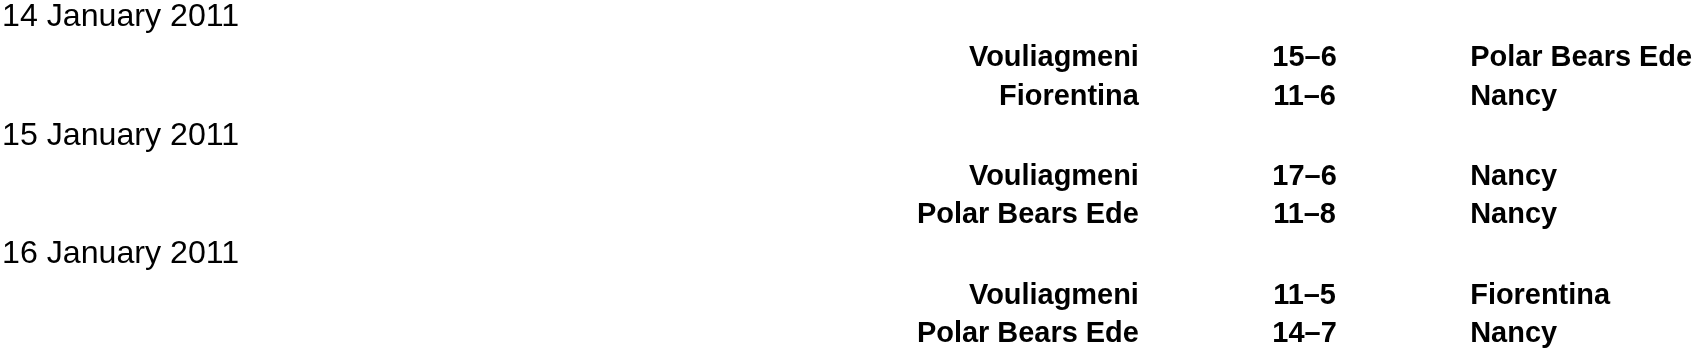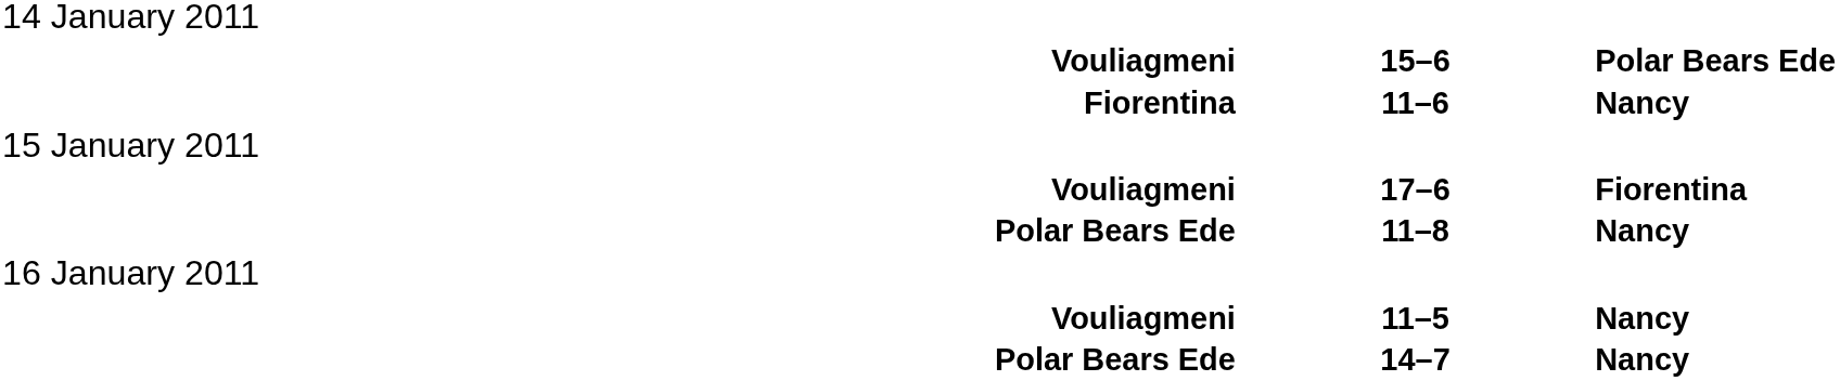 <table width=100% cellspacing=1>
 <tr>
 <th></th>
 <th></th>
 <th></th>
 </tr>
 <tr>
 <td>14 January 2011</td>
 </tr>
 <tr style=font-size:90%>
 <td align=right><strong>Vouliagmeni</strong></td>
 <td align=center><strong>15–6</strong></td>
 <td><strong>Polar Bears Ede</strong></td>
 </tr>
 <tr style=font-size:90%>
 <td align=right><strong>Fiorentina</strong></td>
 <td align=center><strong>11–6</strong></td>
 <td><strong>Nancy</strong></td>
 </tr>
 <tr>
 <td>15 January 2011</td>
 </tr>
 <tr style=font-size:90%>
 <td align=right><strong>Vouliagmeni</strong></td>
 <td align=center><strong>17–6</strong></td>
-<td><strong>Nancy</strong></td>
+<td><strong>Fiorentina</strong></td>
 </tr>
 <tr style=font-size:90%>
 <td align=right><strong>Polar Bears Ede</strong></td>
 <td align=center><strong>11–8</strong></td>
 <td><strong>Nancy</strong></td>
 </tr>
 <tr>
 <td>16 January 2011</td>
 </tr>
 <tr style=font-size:90%>
 <td align=right><strong>Vouliagmeni</strong></td>
 <td align=center><strong>11–5</strong></td>
-<td><strong>Fiorentina</strong></td>
+<td><strong>Nancy</strong></td>
 </tr>
 <tr style=font-size:90%>
 <td align=right><strong>Polar Bears Ede</strong></td>
 <td align=center><strong>14–7</strong></td>
 <td><strong>Nancy</strong></td>
 </tr>
 </table>
